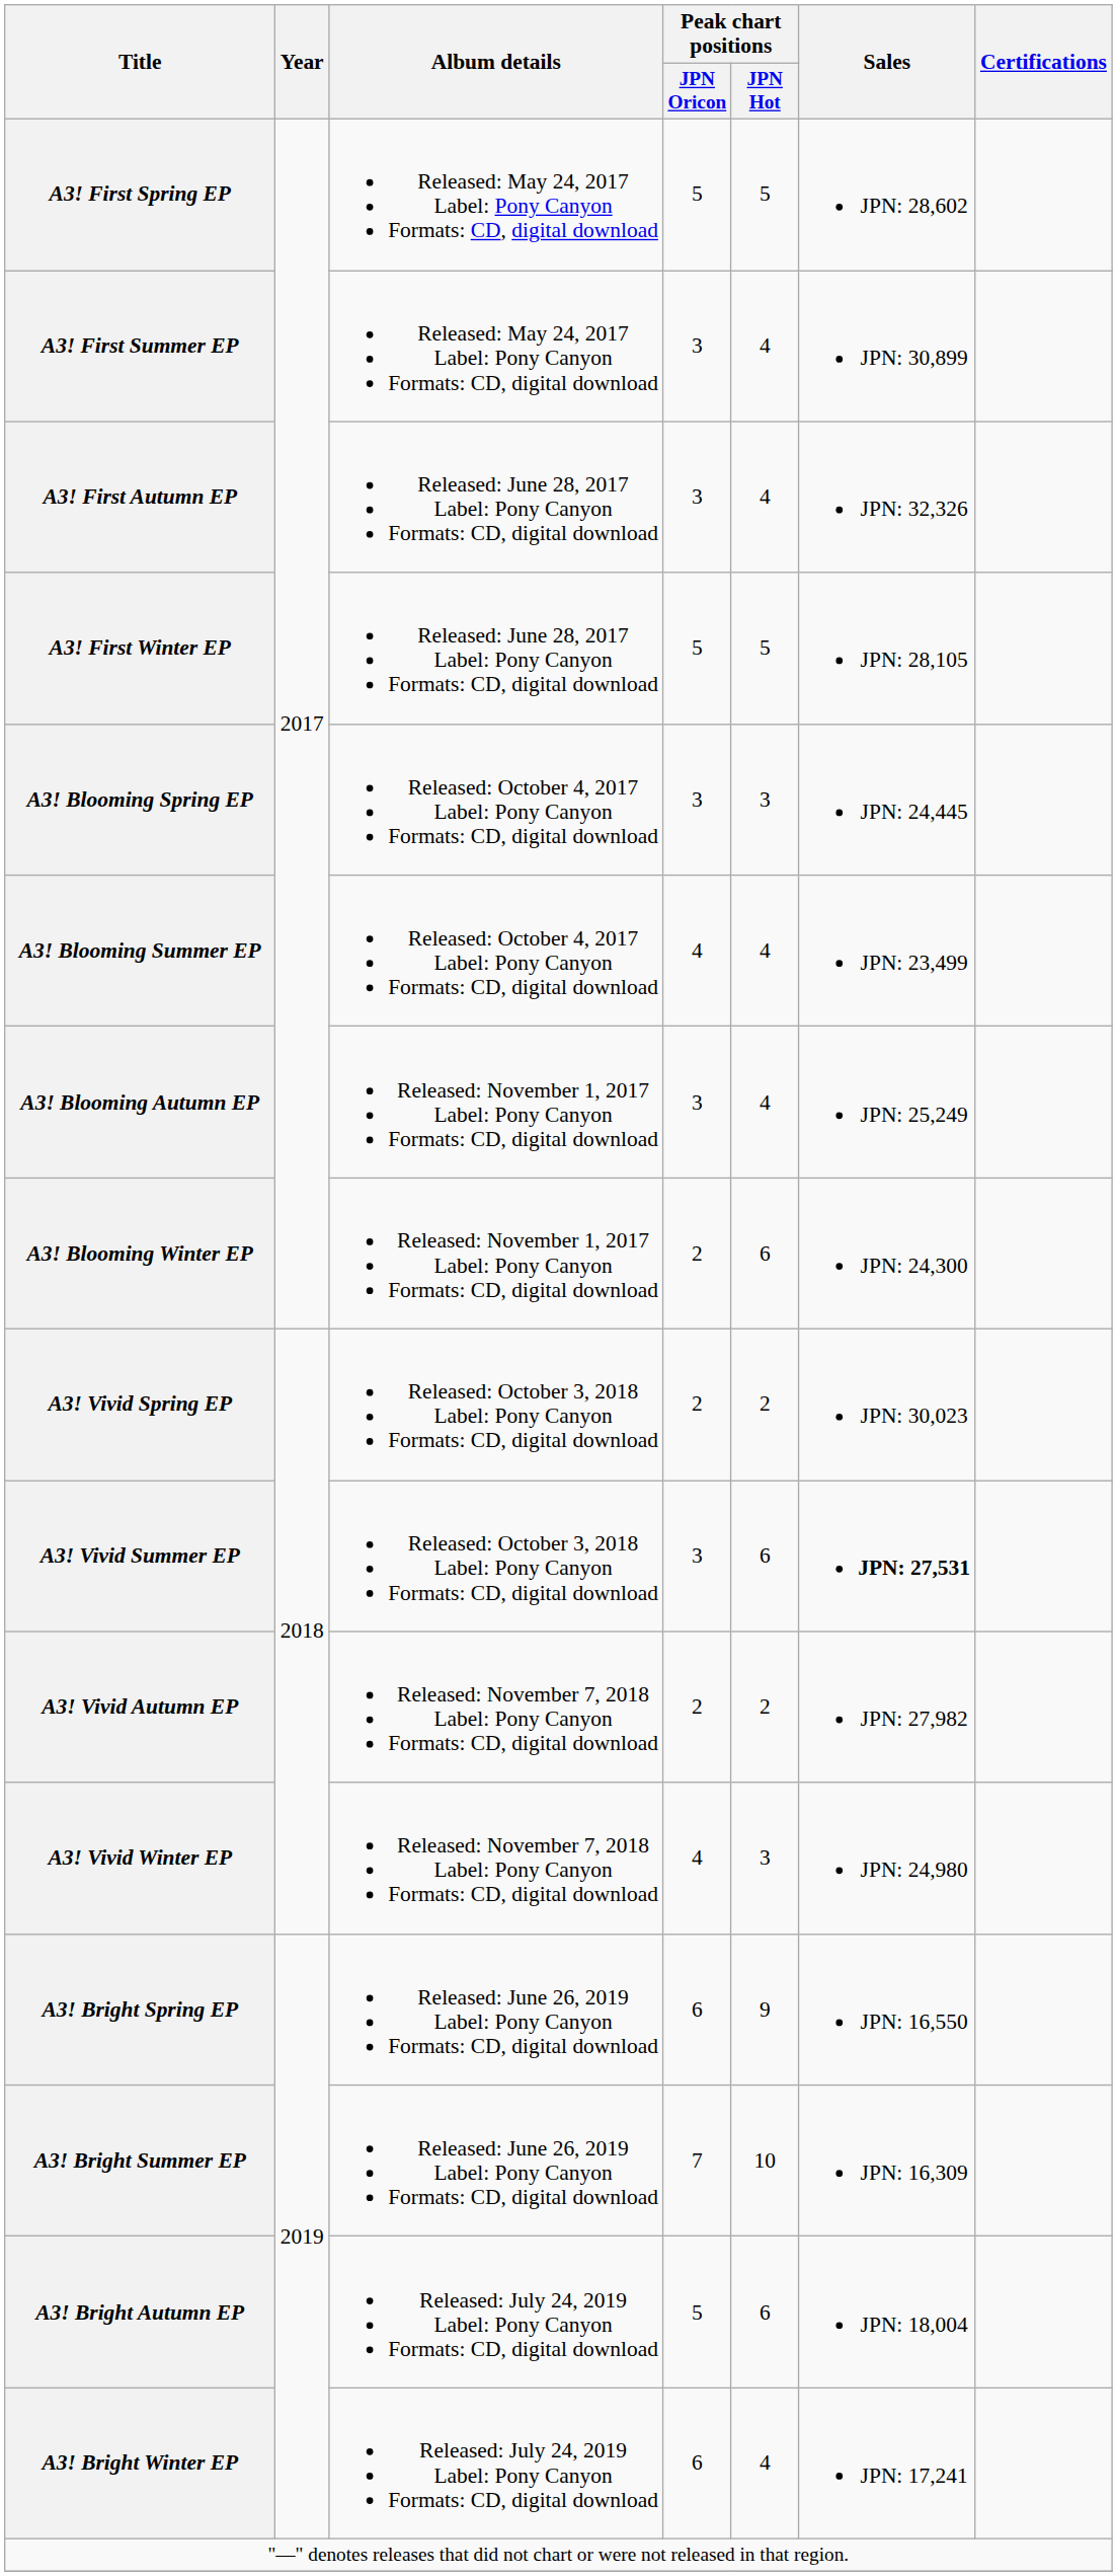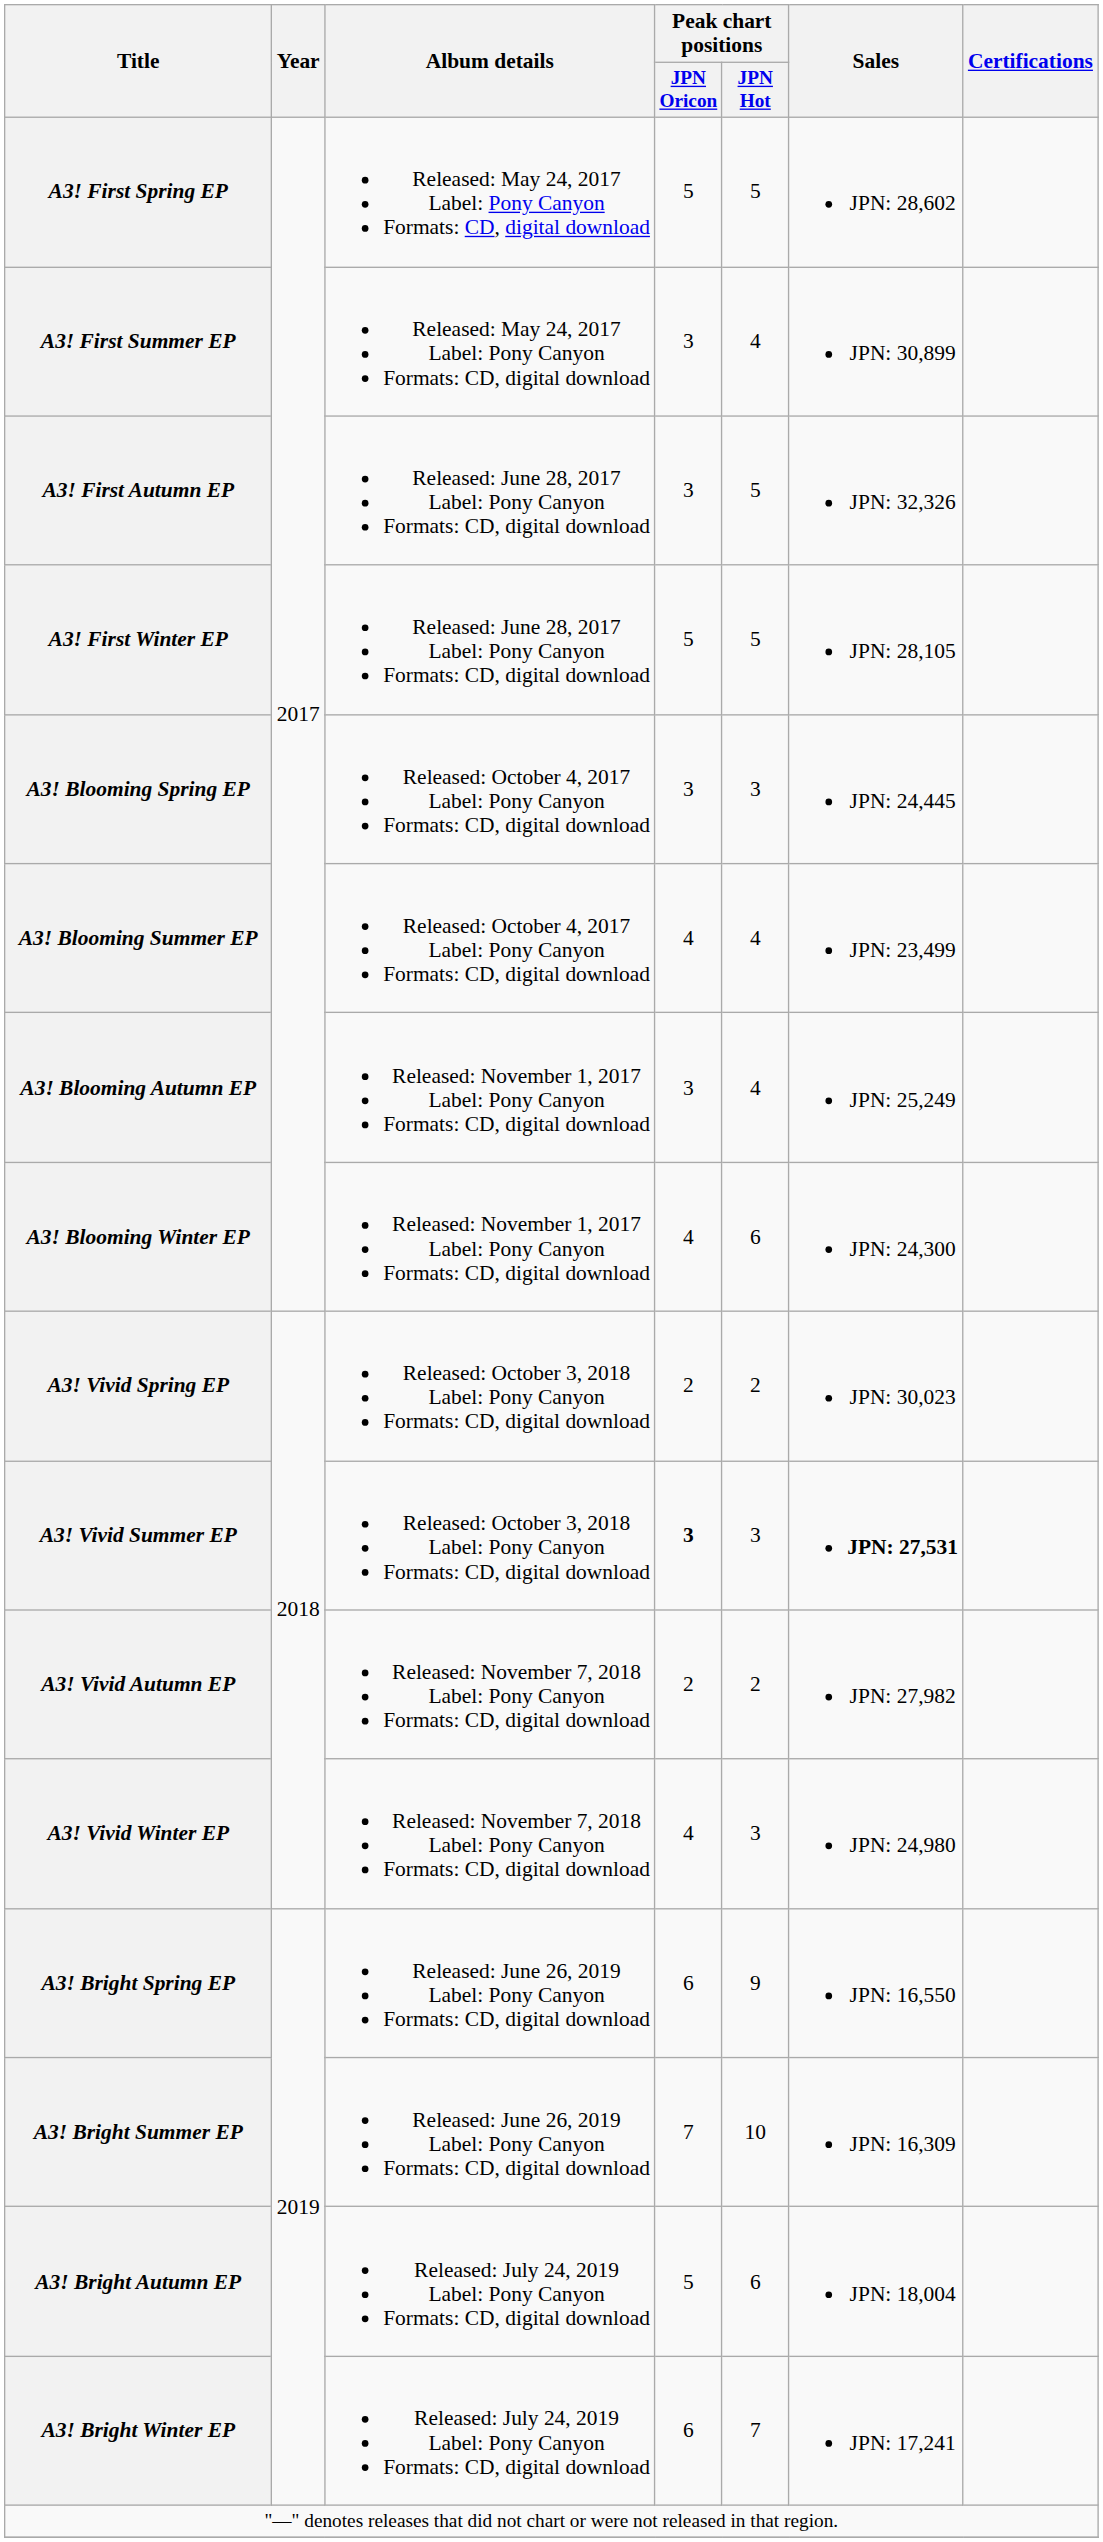 <table class="wikitable plainrowheaders" style="text-align:center;">
 <tr>
 <th scope="col" rowspan="2" style="width:12em;">Title</th>
 <th scope="col" rowspan="2">Year</th>
 <th scope="col" rowspan="2">Album details</th>
 <th scope="col" colspan="2">Peak chart positions</th>
 <th scope="col" rowspan="2">Sales<br></th>
 <th scope="col" rowspan="2"><a href='#'>Certifications</a></th>
 </tr>
 <tr>
 <th scope="col" style="width:3em;font-size:90%;"><a href='#'>JPN<br>Oricon</a><br></th>
 <th scope="col" style="width:3em;font-size:90%;"><a href='#'>JPN<br>Hot</a><br></th>
 </tr>
 <tr>
 <th scope="row"><em>A3! First Spring EP</em></th>
 <td rowspan="8">2017</td>
 <td><br><ul><li>Released: May 24, 2017</li><li>Label: <a href='#'>Pony Canyon</a></li><li>Formats: <a href='#'>CD</a>, <a href='#'>digital download</a></li></ul></td>
 <td>5</td>
 <td>5</td>
 <td><br><ul><li>JPN: 28,602</li></ul></td>
 <td></td>
 </tr>
 <tr>
 <th scope="row"><em>A3! First Summer EP</em></th>
 <td><br><ul><li>Released: May 24, 2017</li><li>Label: Pony Canyon</li><li>Formats: CD, digital download</li></ul></td>
 <td>3</td>
 <td>4</td>
 <td><br><ul><li>JPN: 30,899</li></ul></td>
 <td></td>
 </tr>
 <tr>
 <th scope="row"><em>A3! First Autumn EP</em></th>
 <td><br><ul><li>Released: June 28, 2017</li><li>Label: Pony Canyon</li><li>Formats: CD, digital download</li></ul></td>
 <td>3</td>
-<td>4</td>
+<td>5</td>
 <td><br><ul><li>JPN: 32,326</li></ul></td>
 <td></td>
 </tr>
 <tr>
 <th scope="row"><em>A3! First Winter EP</em></th>
 <td><br><ul><li>Released: June 28, 2017</li><li>Label: Pony Canyon</li><li>Formats: CD, digital download</li></ul></td>
 <td>5</td>
 <td>5</td>
 <td><br><ul><li>JPN: 28,105</li></ul></td>
 <td></td>
 </tr>
 <tr>
 <th scope="row"><em>A3! Blooming Spring EP</em></th>
 <td><br><ul><li>Released: October 4, 2017</li><li>Label: Pony Canyon</li><li>Formats: CD, digital download</li></ul></td>
 <td>3</td>
 <td>3</td>
 <td><br><ul><li>JPN: 24,445</li></ul></td>
 <td></td>
 </tr>
 <tr>
 <th scope="row"><em>A3! Blooming Summer EP</em></th>
 <td><br><ul><li>Released: October 4, 2017</li><li>Label: Pony Canyon</li><li>Formats: CD, digital download</li></ul></td>
 <td>4</td>
 <td>4</td>
 <td><br><ul><li>JPN: 23,499</li></ul></td>
 <td></td>
 </tr>
 <tr>
 <th scope="row"><em>A3! Blooming Autumn EP</em></th>
 <td><br><ul><li>Released: November 1, 2017</li><li>Label: Pony Canyon</li><li>Formats: CD, digital download</li></ul></td>
 <td>3</td>
 <td>4</td>
 <td><br><ul><li>JPN: 25,249</li></ul></td>
 <td></td>
 </tr>
 <tr>
 <th scope="row"><em>A3! Blooming Winter EP</em></th>
 <td><br><ul><li>Released: November 1, 2017</li><li>Label: Pony Canyon</li><li>Formats: CD, digital download</li></ul></td>
-<td>2</td>
+<td>4</td>
 <td>6</td>
 <td><br><ul><li>JPN: 24,300</li></ul></td>
 <td></td>
 </tr>
 <tr>
 <th scope="row"><em>A3! Vivid Spring EP</em></th>
 <td rowspan="4">2018</td>
 <td><br><ul><li>Released: October 3, 2018</li><li>Label: Pony Canyon</li><li>Formats: CD, digital download</li></ul></td>
 <td>2</td>
 <td>2</td>
 <td><br><ul><li>JPN: 30,023</li></ul></td>
 <td></td>
 </tr>
 <tr>
 <th scope="row"><em>A3! Vivid Summer EP</em></th>
 <td><br><ul><li>Released: October 3, 2018</li><li>Label: Pony Canyon</li><li>Formats: CD, digital download</li></ul></td>
+<td><strong>3</strong></td>
 <td>3</td>
-<td>6</td>
 <td><strong><br><ul><li>JPN: 27,531</li></ul></strong></td>
 <td></td>
 </tr>
 <tr>
 <th scope="row"><em>A3! Vivid Autumn EP</em></th>
 <td><br><ul><li>Released: November 7, 2018</li><li>Label: Pony Canyon</li><li>Formats: CD, digital download</li></ul></td>
 <td>2</td>
 <td>2</td>
 <td><br><ul><li>JPN: 27,982</li></ul></td>
 <td></td>
 </tr>
 <tr>
 <th scope="row"><em>A3! Vivid Winter EP</em></th>
 <td><br><ul><li>Released: November 7, 2018</li><li>Label: Pony Canyon</li><li>Formats: CD, digital download</li></ul></td>
 <td>4</td>
 <td>3</td>
 <td><br><ul><li>JPN: 24,980</li></ul></td>
 <td></td>
 </tr>
 <tr>
 <th scope="row"><em>A3! Bright Spring EP</em></th>
 <td rowspan="4">2019</td>
 <td><br><ul><li>Released: June 26, 2019</li><li>Label: Pony Canyon</li><li>Formats: CD, digital download</li></ul></td>
 <td>6</td>
 <td>9</td>
 <td><br><ul><li>JPN: 16,550</li></ul></td>
 <td></td>
 </tr>
 <tr>
 <th scope="row"><em>A3! Bright Summer EP</em></th>
 <td><br><ul><li>Released: June 26, 2019</li><li>Label: Pony Canyon</li><li>Formats: CD, digital download</li></ul></td>
 <td>7</td>
 <td>10</td>
 <td><br><ul><li>JPN: 16,309</li></ul></td>
 <td></td>
 </tr>
 <tr>
 <th scope="row"><em>A3! Bright Autumn EP</em></th>
 <td><br><ul><li>Released: July 24, 2019</li><li>Label: Pony Canyon</li><li>Formats: CD, digital download</li></ul></td>
 <td>5</td>
 <td>6</td>
 <td><br><ul><li>JPN: 18,004</li></ul></td>
 <td></td>
 </tr>
 <tr>
 <th scope="row"><em>A3! Bright Winter EP</em></th>
 <td><br><ul><li>Released: July 24, 2019</li><li>Label: Pony Canyon</li><li>Formats: CD, digital download</li></ul></td>
 <td>6</td>
-<td>4</td>
+<td>7</td>
 <td><br><ul><li>JPN: 17,241</li></ul></td>
 <td></td>
 </tr>
 <tr>
 <td colspan="7" style="font-size:90%;">"—" denotes releases that did not chart or were not released in that region.</td>
 </tr>
 <tr>
 </tr>
 </table>
